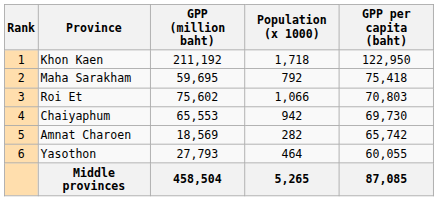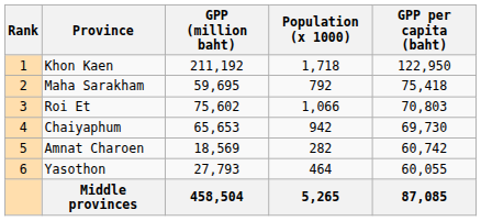 <table class="wikitable sortable">
 <tr>
 <th style="width:10px;" class=unsortable>Rank</th>
 <th style="width:120px;">Province</th>
 <th style="width:100px;">GPP<br>(million baht)</th>
 <th style="width:100px;">Population<br>(x 1000)</th>
 <th style="width:100px;">GPP per capita (baht)</th>
 </tr>
 <tr>
 <td style="background:#ffdead;text-align:center;">1</td>
 <td>Khon Kaen</td>
 <td style="text-align:center;">211,192</td>
 <td style="text-align:center;">1,718</td>
 <td style="text-align:center;">122,950</td>
 </tr>
 <tr>
 <td style="background:#ffdead;text-align:center;">2</td>
 <td>Maha Sarakham</td>
 <td style="text-align:center;">59,695</td>
 <td style="text-align:center;">792</td>
 <td style="text-align:center;">75,418</td>
 </tr>
 <tr>
 <td style="background:#ffdead;text-align:center;">3</td>
 <td>Roi Et</td>
 <td style="text-align:center;">75,602</td>
 <td style="text-align:center;">1,066</td>
 <td style="text-align:center;">70,803</td>
 </tr>
 <tr>
 <td style="background:#ffdead;text-align:center;">4</td>
 <td>Chaiyaphum</td>
-<td style="text-align:center;">65,553</td>
+<td style="text-align:center;">65,653</td>
 <td style="text-align:center;">942</td>
 <td style="text-align:center;">69,730</td>
 </tr>
 <tr>
 <td style="background:#ffdead;text-align:center;">5</td>
 <td>Amnat Charoen</td>
 <td style="text-align:center;">18,569</td>
 <td style="text-align:center;">282</td>
-<td style="text-align:center;">65,742</td>
+<td style="text-align:center;">60,742</td>
 </tr>
 <tr>
 <td style="background:#ffdead;text-align:center;">6</td>
 <td>Yasothon</td>
 <td style="text-align:center;">27,793</td>
 <td style="text-align:center;">464</td>
 <td style="text-align:center;">60,055</td>
 </tr>
 <tr>
 <th style="background:#ffdead;"> </th>
 <th>Middle provinces</th>
 <th>458,504</th>
 <th>5,265</th>
 <th>87,085</th>
 </tr>
 </table>
